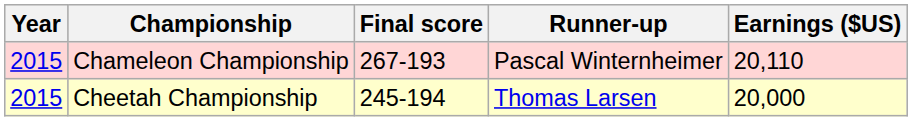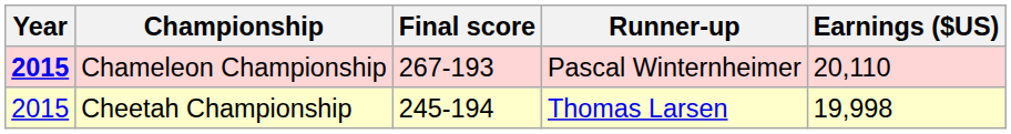 <table class="wikitable" style="font-size:95%;">
 <tr>
 <th>Year</th>
 <th>Championship</th>
 <th>Final score</th>
 <th>Runner-up</th>
 <th>Earnings ($US)</th>
 </tr>
 <tr style="background:#ffd6d6;">
-<td><a href='#'>2015</a></td>
+<td><strong><a href='#'>2015</a></strong></td>
 <td>Chameleon Championship</td>
 <td>267-193</td>
 <td> Pascal Winternheimer</td>
 <td>20,110</td>
 </tr>
 <tr style="background:#FFFFCC;">
 <td><a href='#'>2015</a></td>
 <td>Cheetah Championship</td>
 <td>245-194</td>
 <td> <a href='#'>Thomas Larsen</a></td>
-<td>20,000</td>
+<td>19,998</td>
 </tr>
 </table>
